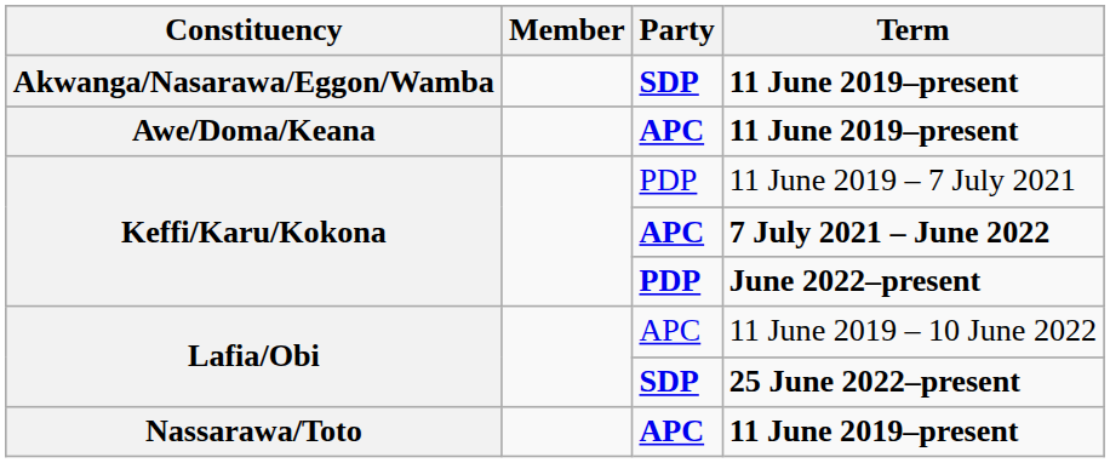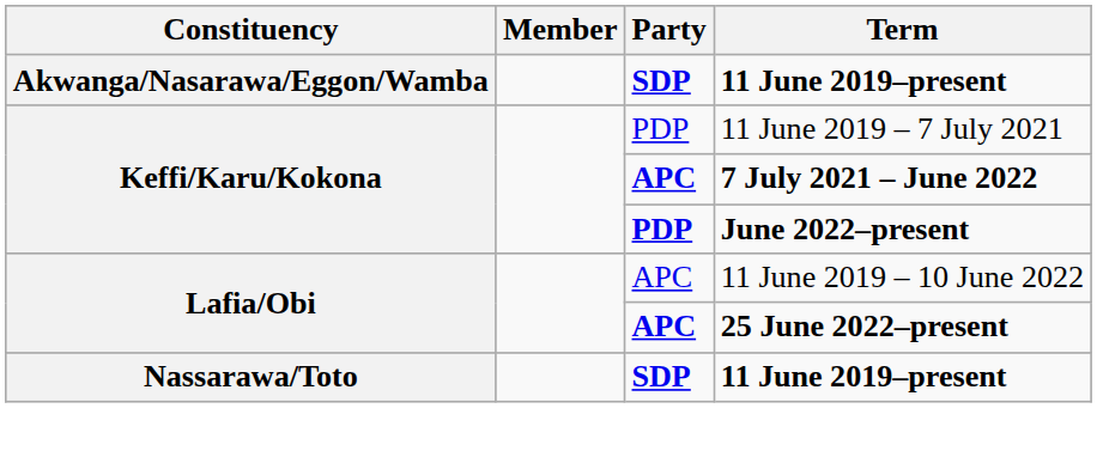 <table class="wikitable">
 <tr valign=bottom>
 <th>Constituency</th>
 <th>Member</th>
 <th>Party</th>
 <th>Term</th>
 </tr>
 <tr>
 <th>Akwanga/Nasarawa/Eggon/Wamba</th>
 <td><strong></strong></td>
 <td><strong><a href='#'>SDP</a></strong></td>
-<td><strong>11 June 2019–present</strong></td>
-</tr>
-<tr>
-<th>Awe/Doma/Keana</th>
-<td><strong></strong></td>
-<td><strong><a href='#'>APC</a></strong></td>
 <td><strong>11 June 2019–present</strong></td>
 </tr>
 <tr>
 <th rowspan=3>Keffi/Karu/Kokona</th>
 <td rowspan=3><strong></strong></td>
 <td><a href='#'>PDP</a></td>
 <td>11 June 2019 – 7 July 2021</td>
 </tr>
 <tr>
 <td><strong><a href='#'>APC</a></strong></td>
 <td><strong>7 July 2021 – June 2022</strong></td>
 </tr>
 <tr>
 <td><strong><a href='#'>PDP</a></strong></td>
 <td><strong>June 2022–present</strong></td>
 </tr>
 <tr>
 <th rowspan=2>Lafia/Obi</th>
 <td rowspan=2><strong></strong></td>
 <td><a href='#'>APC</a></td>
 <td>11 June 2019 – 10 June 2022</td>
 </tr>
 <tr>
-<td><strong><a href='#'>SDP</a></strong></td>
+<td><strong><a href='#'>APC</a></strong></td>
 <td><strong>25 June 2022–present</strong></td>
 </tr>
 <tr>
 <th>Nassarawa/Toto</th>
 <td><strong></strong></td>
-<td><strong><a href='#'>APC</a></strong></td>
+<td><strong><a href='#'>SDP</a></strong></td>
 <td><strong>11 June 2019–present</strong></td>
 </tr>
 </table>
